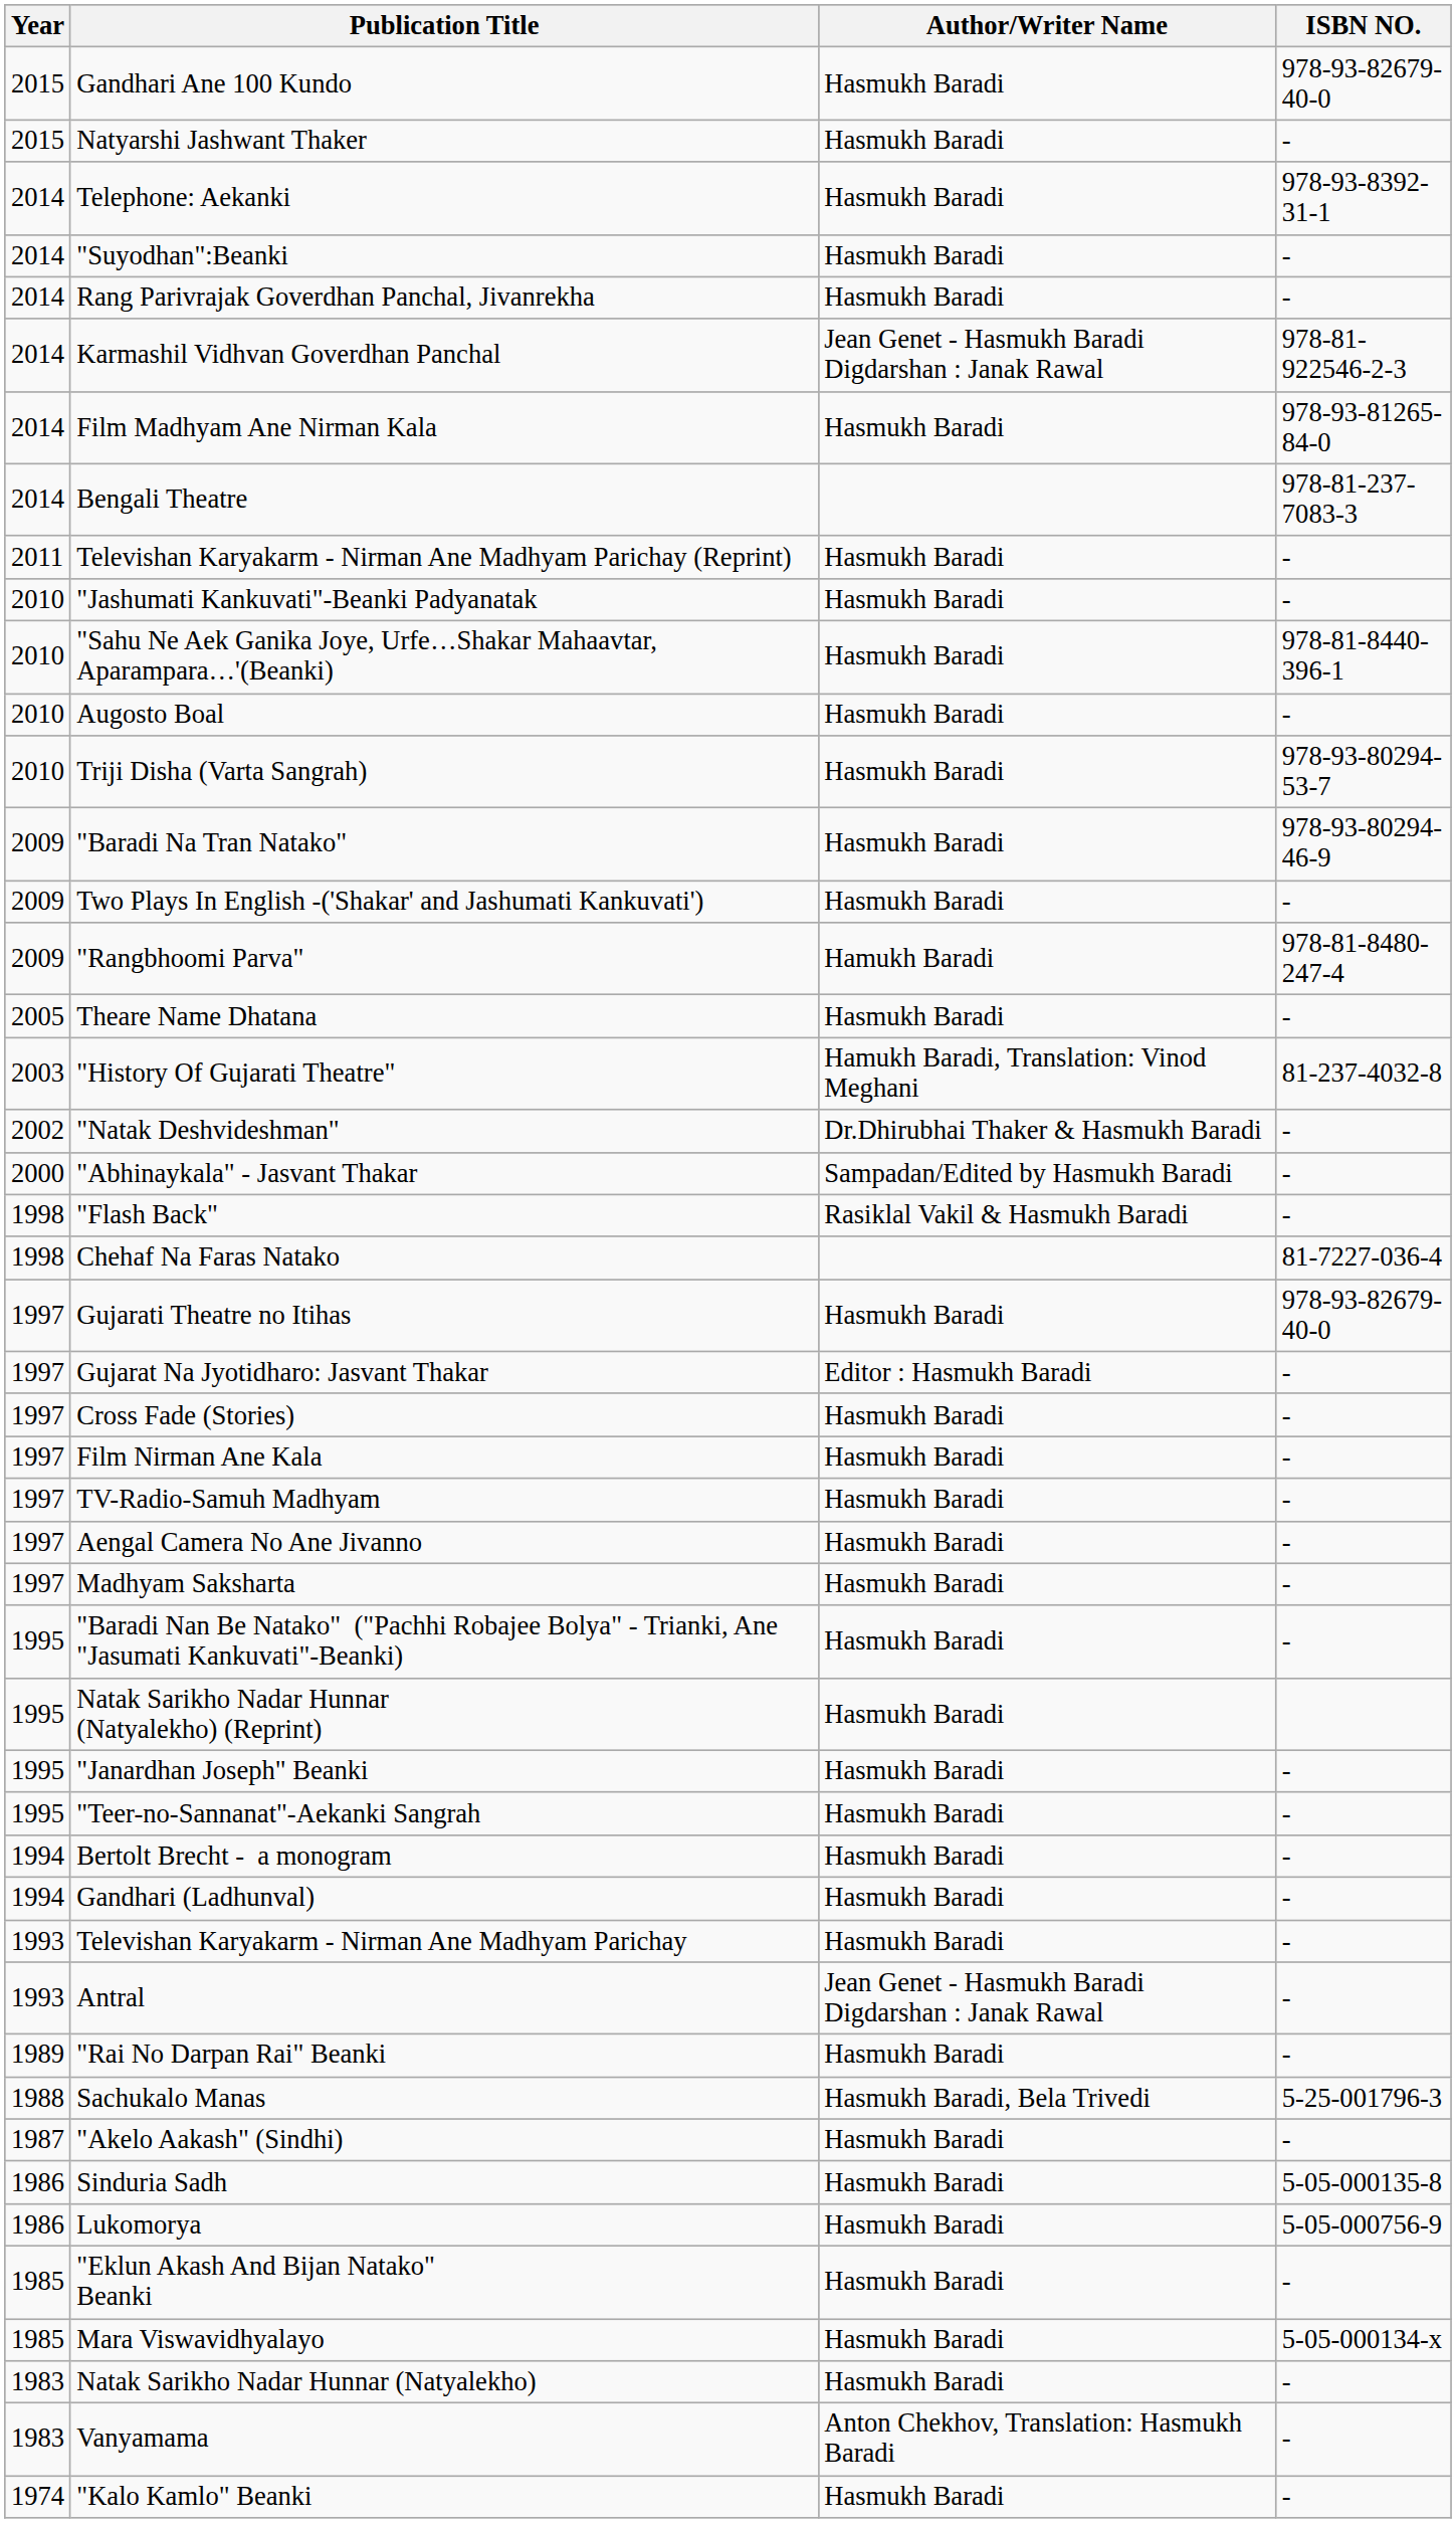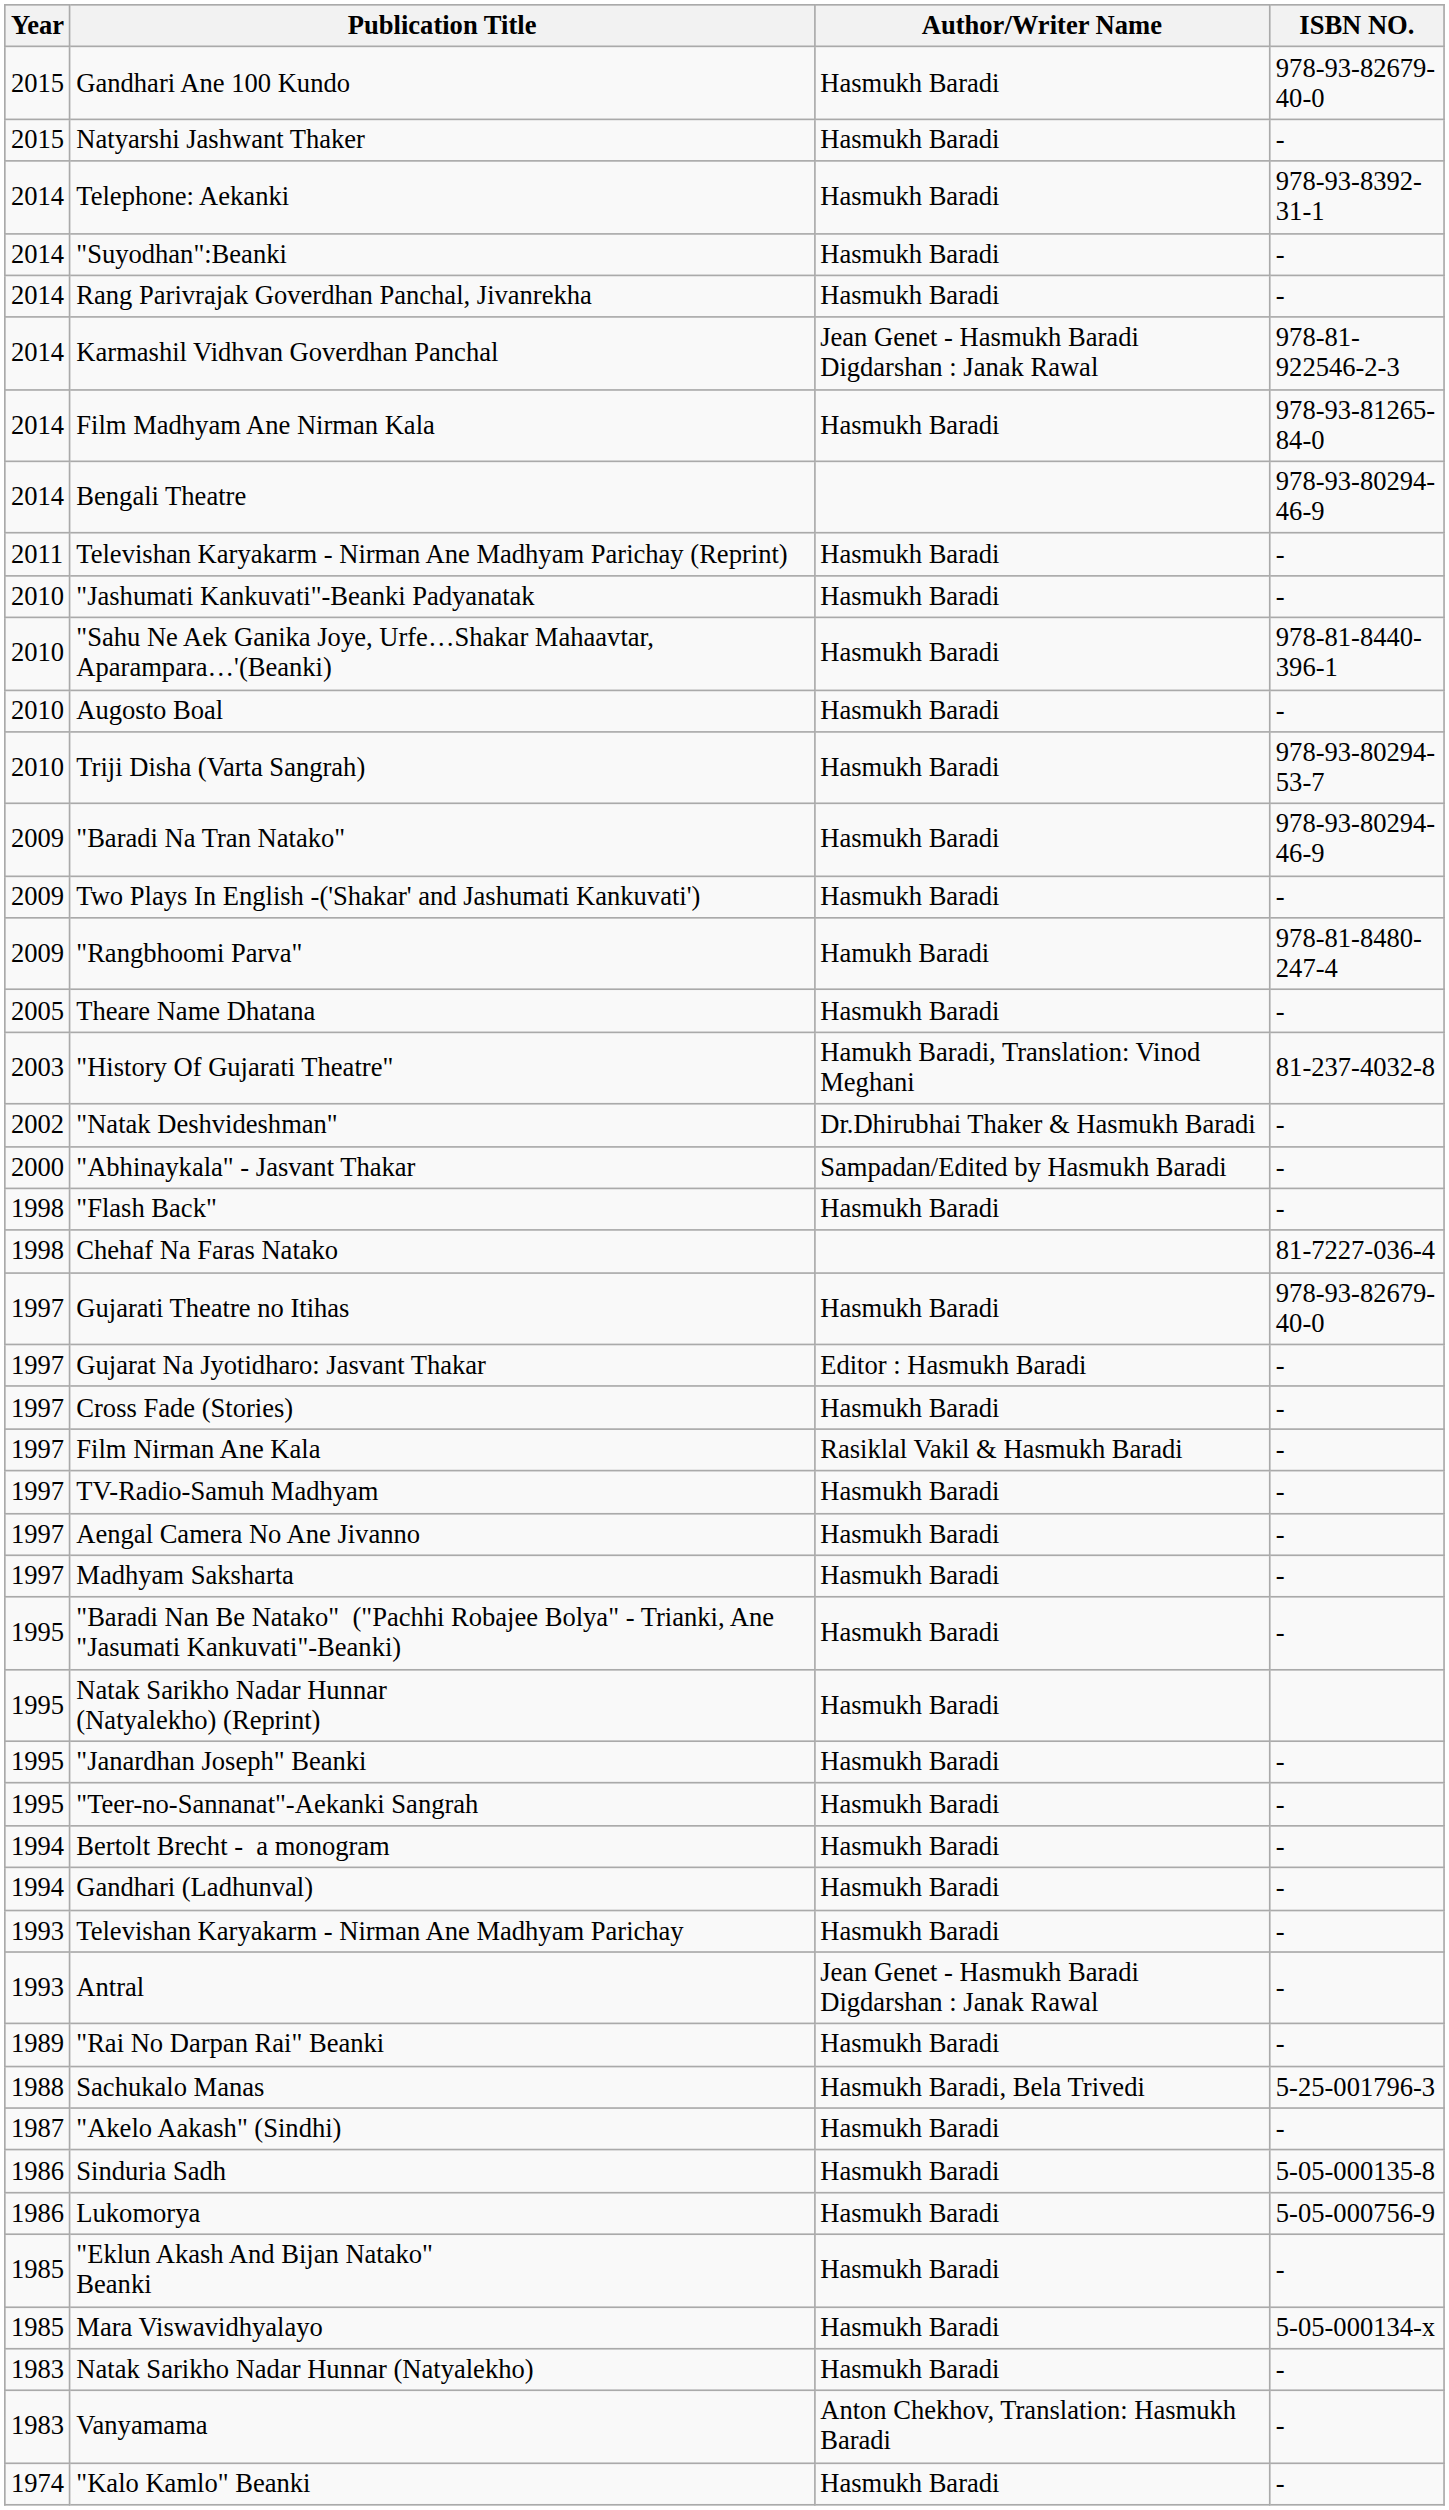 <table class="wikitable">
 <tr>
 <th>Year</th>
 <th>Publication Title</th>
 <th>Author/Writer Name</th>
 <th>ISBN NO.</th>
 </tr>
 <tr>
 <td>2015</td>
 <td>Gandhari Ane 100 Kundo</td>
 <td>Hasmukh Baradi</td>
 <td>978-93-82679-40-0</td>
 </tr>
 <tr>
 <td>2015</td>
 <td>Natyarshi Jashwant Thaker</td>
 <td>Hasmukh Baradi</td>
 <td>-</td>
 </tr>
 <tr>
 <td>2014</td>
 <td>Telephone: Aekanki</td>
 <td>Hasmukh Baradi</td>
 <td>978-93-8392-31-1</td>
 </tr>
 <tr>
 <td>2014</td>
 <td>"Suyodhan":Beanki</td>
 <td>Hasmukh Baradi</td>
 <td>-</td>
 </tr>
 <tr>
 <td>2014</td>
 <td>Rang Parivrajak Goverdhan Panchal, Jivanrekha</td>
 <td>Hasmukh Baradi</td>
 <td>-</td>
 </tr>
 <tr>
 <td>2014</td>
 <td>Karmashil Vidhvan Goverdhan Panchal</td>
 <td>Jean Genet - Hasmukh Baradi Digdarshan : Janak Rawal</td>
 <td>978-81-922546-2-3</td>
 </tr>
 <tr>
 <td>2014</td>
 <td>Film Madhyam Ane Nirman Kala</td>
 <td>Hasmukh Baradi</td>
 <td>978-93-81265-84-0</td>
 </tr>
 <tr>
 <td>2014</td>
 <td>Bengali Theatre</td>
 <td></td>
-<td>978-81-237-7083-3</td>
+<td>978-93-80294-46-9</td>
 </tr>
 <tr>
 <td>2011</td>
 <td>Televishan Karyakarm - Nirman Ane Madhyam Parichay (Reprint)</td>
 <td>Hasmukh Baradi</td>
 <td>-</td>
 </tr>
 <tr>
 <td>2010</td>
 <td>"Jashumati Kankuvati"-Beanki Padyanatak</td>
 <td>Hasmukh Baradi</td>
 <td>-</td>
 </tr>
 <tr>
 <td>2010</td>
 <td>"Sahu Ne Aek Ganika Joye, Urfe…Shakar Mahaavtar, Aparampara…'(Beanki)</td>
 <td>Hasmukh Baradi</td>
 <td>978-81-8440-396-1</td>
 </tr>
 <tr>
 <td>2010</td>
 <td>Augosto Boal</td>
 <td>Hasmukh Baradi</td>
 <td>-</td>
 </tr>
 <tr>
 <td>2010</td>
 <td>Triji Disha (Varta Sangrah)</td>
 <td>Hasmukh Baradi</td>
 <td>978-93-80294-53-7</td>
 </tr>
 <tr>
 <td>2009</td>
 <td>"Baradi Na Tran Natako"</td>
 <td>Hasmukh Baradi</td>
 <td>978-93-80294-46-9</td>
 </tr>
 <tr>
 <td>2009</td>
 <td>Two Plays In English -('Shakar' and Jashumati Kankuvati')</td>
 <td>Hasmukh Baradi</td>
 <td>-</td>
 </tr>
 <tr>
 <td>2009</td>
 <td>"Rangbhoomi Parva"</td>
 <td>Hamukh Baradi</td>
 <td>978-81-8480-247-4</td>
 </tr>
 <tr>
 <td>2005</td>
 <td>Theare Name Dhatana</td>
 <td>Hasmukh Baradi</td>
 <td>-</td>
 </tr>
 <tr>
 <td>2003</td>
 <td>"History Of Gujarati Theatre"</td>
 <td>Hamukh Baradi, Translation: Vinod Meghani</td>
 <td>81-237-4032-8</td>
 </tr>
 <tr>
 <td>2002</td>
 <td>"Natak Deshvideshman"</td>
 <td>Dr.Dhirubhai Thaker & Hasmukh Baradi</td>
 <td>-</td>
 </tr>
 <tr>
 <td>2000</td>
 <td>"Abhinaykala" - Jasvant Thakar</td>
 <td>Sampadan/Edited by Hasmukh Baradi</td>
 <td>-</td>
 </tr>
 <tr>
 <td>1998</td>
 <td>"Flash Back"</td>
-<td>Rasiklal Vakil & Hasmukh Baradi</td>
+<td>Hasmukh Baradi</td>
 <td>-</td>
 </tr>
 <tr>
 <td>1998</td>
 <td>Chehaf Na Faras Natako</td>
 <td></td>
 <td>81-7227-036-4</td>
 </tr>
 <tr>
 <td>1997</td>
 <td>Gujarati Theatre no Itihas</td>
 <td>Hasmukh Baradi</td>
 <td>978-93-82679-40-0</td>
 </tr>
 <tr>
 <td>1997</td>
 <td>Gujarat Na Jyotidharo: Jasvant Thakar</td>
 <td>Editor : Hasmukh Baradi</td>
 <td>-</td>
 </tr>
 <tr>
 <td>1997</td>
 <td>Cross Fade (Stories)</td>
 <td>Hasmukh Baradi</td>
 <td>-</td>
 </tr>
 <tr>
 <td>1997</td>
 <td>Film Nirman Ane Kala</td>
-<td>Hasmukh Baradi</td>
+<td>Rasiklal Vakil & Hasmukh Baradi</td>
 <td>-</td>
 </tr>
 <tr>
 <td>1997</td>
 <td>TV-Radio-Samuh Madhyam</td>
 <td>Hasmukh Baradi</td>
 <td>-</td>
 </tr>
 <tr>
 <td>1997</td>
 <td>Aengal Camera No Ane Jivanno</td>
 <td>Hasmukh Baradi</td>
 <td>-</td>
 </tr>
 <tr>
 <td>1997</td>
 <td>Madhyam Saksharta</td>
 <td>Hasmukh Baradi</td>
 <td>-</td>
 </tr>
 <tr>
 <td>1995</td>
 <td>"Baradi Nan Be Natako"  ("Pachhi Robajee Bolya" - Trianki, Ane "Jasumati Kankuvati"-Beanki)</td>
 <td>Hasmukh Baradi</td>
 <td>-</td>
 </tr>
 <tr>
 <td>1995</td>
 <td>Natak Sarikho Nadar Hunnar<br>(Natyalekho) (Reprint)</td>
 <td>Hasmukh Baradi</td>
 <td></td>
 </tr>
 <tr>
 <td>1995</td>
 <td>"Janardhan Joseph" Beanki</td>
 <td>Hasmukh Baradi</td>
 <td>-</td>
 </tr>
 <tr>
 <td>1995</td>
 <td>"Teer-no-Sannanat"-Aekanki Sangrah</td>
 <td>Hasmukh Baradi</td>
 <td>-</td>
 </tr>
 <tr>
 <td>1994</td>
 <td>Bertolt Brecht -  a monogram</td>
 <td>Hasmukh Baradi</td>
 <td>-</td>
 </tr>
 <tr>
 <td>1994</td>
 <td>Gandhari (Ladhunval)</td>
 <td>Hasmukh Baradi</td>
 <td>-</td>
 </tr>
 <tr>
 <td>1993</td>
 <td>Televishan Karyakarm - Nirman Ane Madhyam Parichay</td>
 <td>Hasmukh Baradi</td>
 <td>-</td>
 </tr>
 <tr>
 <td>1993</td>
 <td>Antral</td>
 <td>Jean Genet - Hasmukh Baradi Digdarshan : Janak Rawal</td>
 <td>-</td>
 </tr>
 <tr>
 <td>1989</td>
 <td>"Rai No Darpan Rai" Beanki</td>
 <td>Hasmukh Baradi</td>
 <td>-</td>
 </tr>
 <tr>
 <td>1988</td>
 <td>Sachukalo Manas</td>
 <td>Hasmukh Baradi, Bela Trivedi</td>
 <td>5-25-001796-3</td>
 </tr>
 <tr>
 <td>1987</td>
 <td>"Akelo Aakash" (Sindhi)</td>
 <td>Hasmukh Baradi</td>
 <td>-</td>
 </tr>
 <tr>
 <td>1986</td>
 <td>Sinduria Sadh</td>
 <td>Hasmukh Baradi</td>
 <td>5-05-000135-8</td>
 </tr>
 <tr>
 <td>1986</td>
 <td>Lukomorya</td>
 <td>Hasmukh Baradi</td>
 <td>5-05-000756-9</td>
 </tr>
 <tr>
 <td>1985</td>
 <td>"Eklun Akash And Bijan Natako"<br>Beanki</td>
 <td>Hasmukh Baradi</td>
 <td>-</td>
 </tr>
 <tr>
 <td>1985</td>
 <td>Mara Viswavidhyalayo</td>
 <td>Hasmukh Baradi</td>
 <td>5-05-000134-x</td>
 </tr>
 <tr>
 <td>1983</td>
 <td>Natak Sarikho Nadar Hunnar (Natyalekho)</td>
 <td>Hasmukh Baradi</td>
 <td>-</td>
 </tr>
 <tr>
 <td>1983</td>
 <td>Vanyamama</td>
 <td>Anton Chekhov, Translation: Hasmukh Baradi</td>
 <td>-</td>
 </tr>
 <tr>
 <td>1974</td>
 <td>"Kalo Kamlo" Beanki</td>
 <td>Hasmukh Baradi</td>
 <td>-</td>
 </tr>
 </table>
